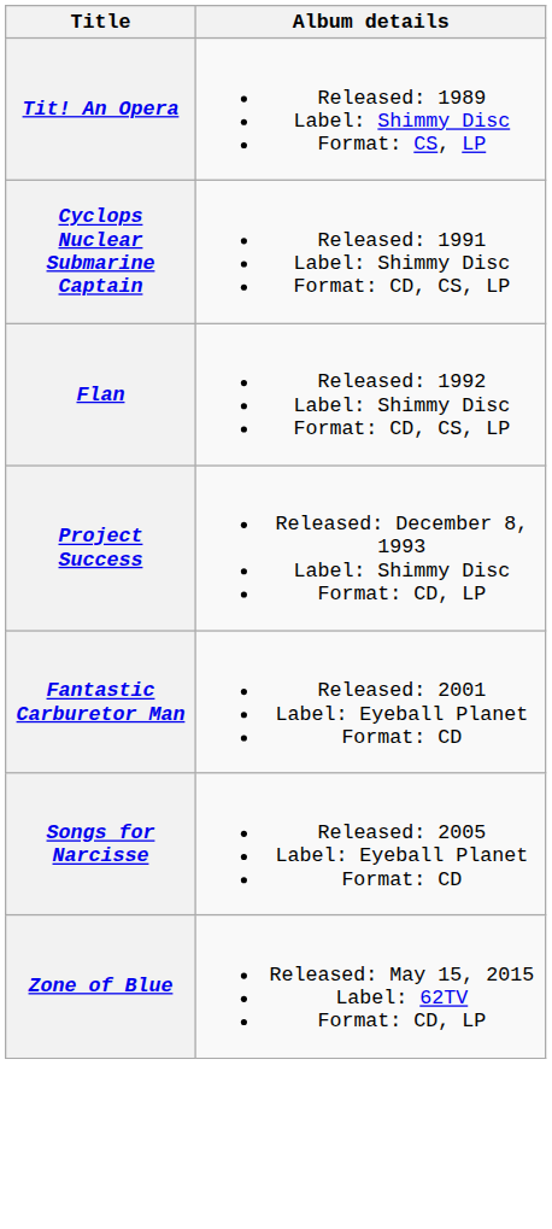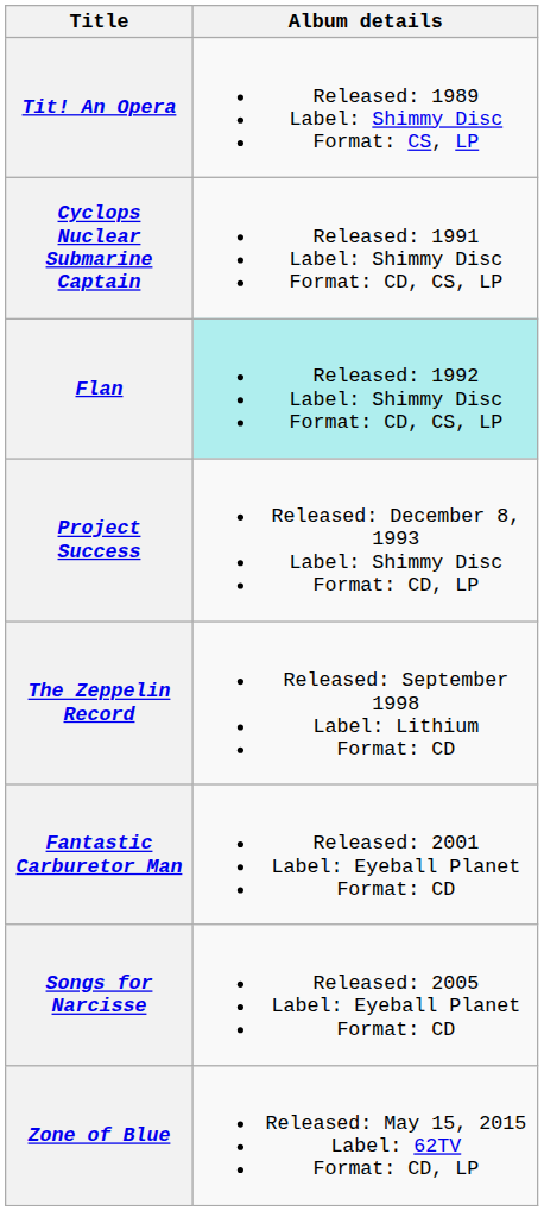 <table class="wikitable plainrowheaders" style="text-align:center;">
 <tr>
 <th scope="col" rowspan="1" style="width:9em;">Title</th>
 <th scope="col" rowspan="1" style="width:17em;">Album details</th>
 </tr>
 <tr>
 <th scope="row"><em><a href='#'>Tit! An Opera</a></em></th>
 <td><br><ul><li>Released: 1989</li><li>Label: <a href='#'>Shimmy Disc</a></li><li>Format: <a href='#'>CS</a>, <a href='#'>LP</a></li></ul></td>
 </tr>
 <tr>
 <th scope="row"><em><a href='#'>Cyclops Nuclear Submarine Captain</a></em></th>
 <td><br><ul><li>Released: 1991</li><li>Label: Shimmy Disc</li><li>Format: CD, CS, LP</li></ul></td>
 </tr>
 <tr>
 <th scope="row"><em><a href='#'>Flan</a></em></th>
-<td><br><ul><li>Released: 1992</li><li>Label: Shimmy Disc</li><li>Format: CD, CS, LP</li></ul></td>
+<td style="background: paleturquoise;"><br><ul><li>Released: 1992</li><li>Label: Shimmy Disc</li><li>Format: CD, CS, LP</li></ul></td>
 </tr>
 <tr>
 <th scope="row"><em><a href='#'>Project Success</a></em></th>
 <td><br><ul><li>Released: December 8, 1993</li><li>Label: Shimmy Disc</li><li>Format: CD, LP</li></ul></td>
+</tr>
+<tr>
+<th scope="row"><em><a href='#'>The Zeppelin Record</a></em></th>
+<td><br><ul><li>Released: September 1998</li><li>Label: Lithium</li><li>Format: CD</li></ul></td>
 </tr>
 <tr>
 <th scope="row"><em><a href='#'>Fantastic Carburetor Man</a></em></th>
 <td><br><ul><li>Released: 2001</li><li>Label: Eyeball Planet</li><li>Format: CD</li></ul></td>
 </tr>
 <tr>
 <th scope="row"><em><a href='#'>Songs for Narcisse</a></em></th>
 <td><br><ul><li>Released: 2005</li><li>Label: Eyeball Planet</li><li>Format: CD</li></ul></td>
 </tr>
 <tr>
 <th scope="row"><em><a href='#'>Zone of Blue</a></em></th>
 <td><br><ul><li>Released: May 15, 2015</li><li>Label: <a href='#'>62TV</a></li><li>Format: CD, LP</li></ul></td>
 </tr>
 </table>
